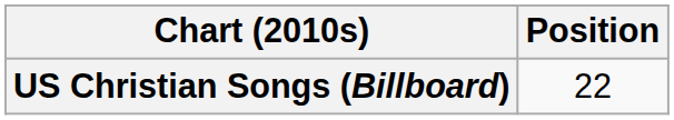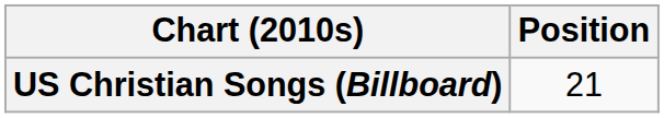 <table class="wikitable plainrowheaders" style="text-align:center">
 <tr>
 <th scope="col">Chart (2010s)</th>
 <th scope="col">Position</th>
 </tr>
 <tr>
 <th scope="row">US Christian Songs (<em>Billboard</em>)</th>
-<td>22</td>
+<td>21</td>
 </tr>
 </table>
